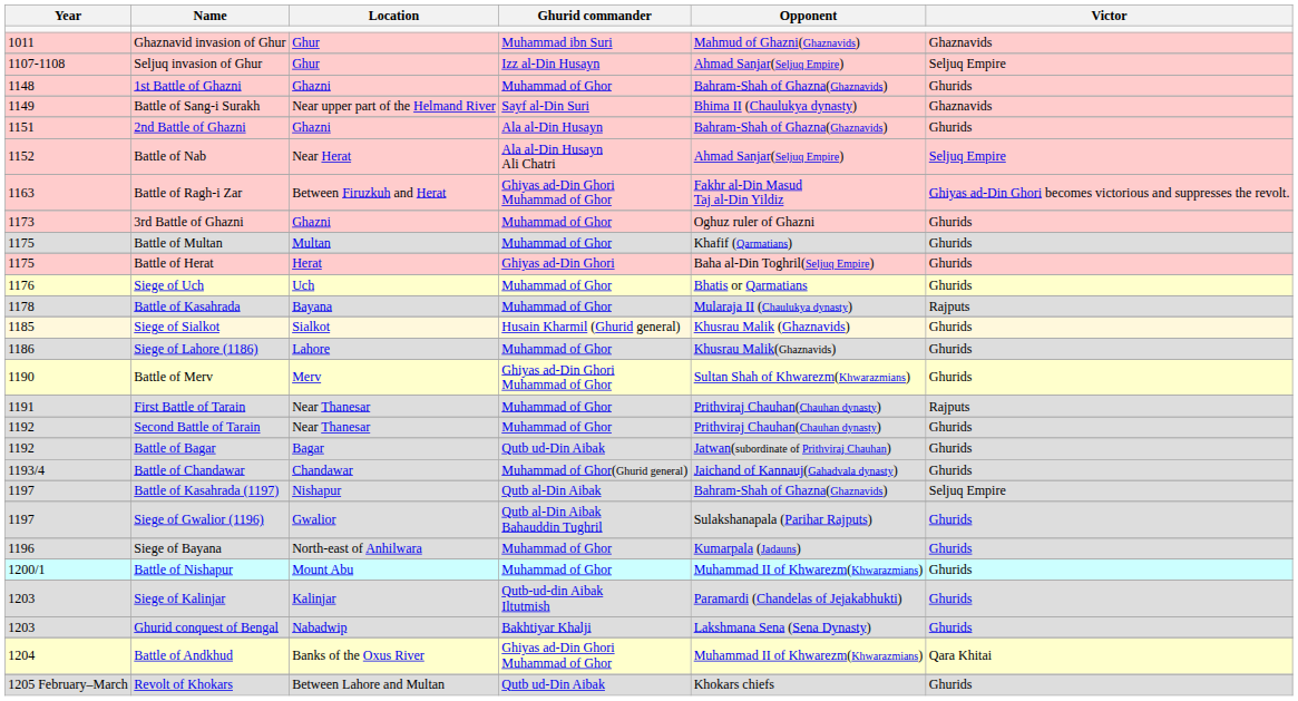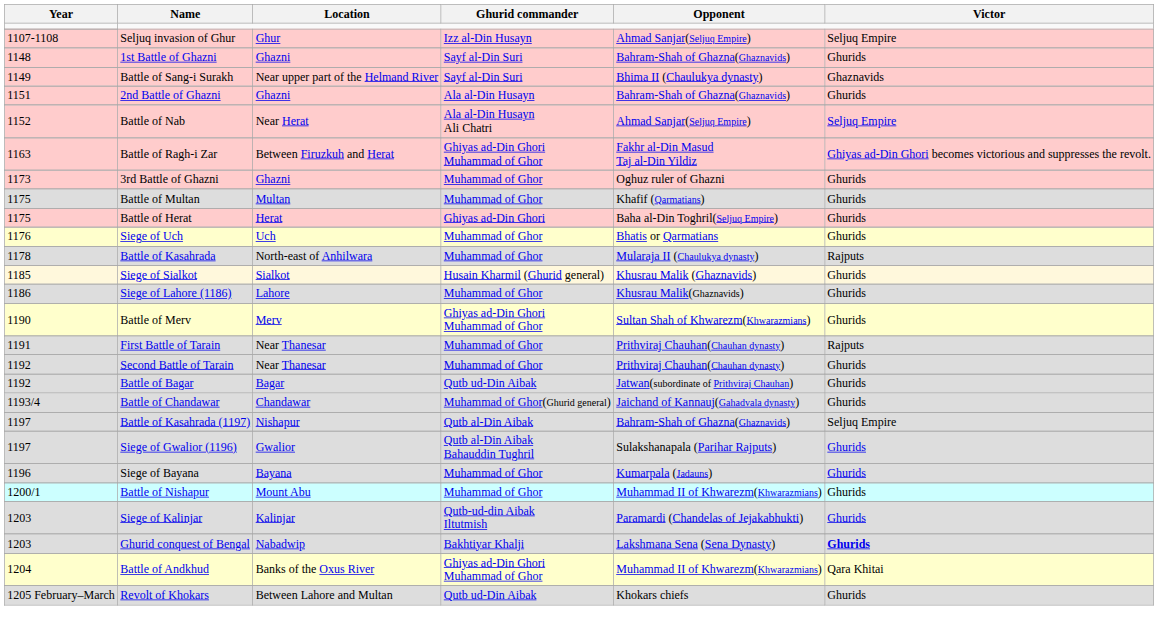 <table class="sortable wikitable">
 <tr>
 <th>Year</th>
 <th>Name</th>
 <th>Location</th>
 <th>Ghurid commander</th>
 <th>Opponent</th>
 <th>Victor</th>
 </tr>
 <tr>
 <td></td>
-</tr>
-<tr - bgcolor=#FFCCCC>
-<td>1011</td>
-<td>Ghaznavid invasion of Ghur</td>
-<td><a href='#'>Ghur</a></td>
-<td><a href='#'>Muhammad ibn Suri</a></td>
-<td><a href='#'>Mahmud of Ghazni</a>(<small><a href='#'>Ghaznavids</a></small>)</td>
-<td>Ghaznavids</td>
 </tr>
 <tr>
 </tr>
 <tr - bgcolor=#FFCCCC>
 <td>1107-1108</td>
 <td>Seljuq invasion of Ghur</td>
 <td><a href='#'>Ghur</a></td>
 <td><a href='#'>Izz al-Din Husayn</a></td>
 <td><a href='#'>Ahmad Sanjar</a>(<small><a href='#'>Seljuq Empire</a></small>)</td>
 <td>Seljuq Empire</td>
 </tr>
 <tr>
 </tr>
 <tr - bgcolor=#FFCCCC>
 <td>1148</td>
 <td><a href='#'>1st Battle of Ghazni</a></td>
 <td><a href='#'>Ghazni</a></td>
-<td><a href='#'>Muhammad of Ghor</a></td>
+<td><a href='#'>Sayf al-Din Suri</a></td>
 <td><a href='#'>Bahram-Shah of Ghazna</a>(<small><a href='#'>Ghaznavids</a></small>)</td>
 <td>Ghurids</td>
 </tr>
 <tr>
 </tr>
 <tr - bgcolor=#FFCCCC>
 <td>1149</td>
 <td>Battle of Sang-i Surakh</td>
 <td>Near upper part of the <a href='#'>Helmand River</a></td>
 <td><a href='#'>Sayf al-Din Suri</a></td>
 <td><a href='#'>Bhima II</a> (<a href='#'>Chaulukya dynasty</a>)</td>
 <td>Ghaznavids</td>
 </tr>
 <tr>
 </tr>
 <tr - bgcolor=#FFCCCC>
 <td>1151</td>
 <td><a href='#'>2nd Battle of Ghazni</a></td>
 <td><a href='#'>Ghazni</a></td>
 <td><a href='#'>Ala al-Din Husayn</a></td>
 <td><a href='#'>Bahram-Shah of Ghazna</a>(<small><a href='#'>Ghaznavids</a></small>)</td>
 <td>Ghurids</td>
 </tr>
 <tr>
 </tr>
 <tr - bgcolor=#FFCCCC>
 <td>1152</td>
 <td>Battle of Nab</td>
 <td>Near <a href='#'>Herat</a></td>
 <td><a href='#'>Ala al-Din Husayn</a><br>Ali Chatri</td>
 <td><a href='#'>Ahmad Sanjar</a>(<small><a href='#'>Seljuq Empire</a></small>)</td>
 <td><a href='#'>Seljuq Empire</a></td>
 </tr>
 <tr>
 </tr>
 <tr - bgcolor=#FFCCCC>
 <td>1163</td>
 <td>Battle of Ragh-i Zar</td>
 <td>Between <a href='#'>Firuzkuh</a> and <a href='#'>Herat</a></td>
 <td><a href='#'>Ghiyas ad-Din Ghori</a><br><a href='#'>Muhammad of Ghor</a></td>
 <td><a href='#'>Fakhr al-Din Masud</a><br><a href='#'>Taj al-Din Yildiz</a></td>
 <td><a href='#'>Ghiyas ad-Din Ghori</a> becomes victorious and suppresses the revolt.</td>
 </tr>
 <tr>
 </tr>
 <tr - bgcolor=#FFCCCC>
 <td>1173</td>
 <td>3rd Battle of Ghazni</td>
 <td><a href='#'>Ghazni</a></td>
 <td><a href='#'>Muhammad of Ghor</a></td>
 <td>Oghuz ruler of Ghazni</td>
 <td>Ghurids</td>
 </tr>
 <tr>
 </tr>
 <tr - bgcolor=#DDDDDD>
 <td>1175</td>
 <td>Battle of Multan</td>
 <td><a href='#'>Multan</a></td>
 <td><a href='#'>Muhammad of Ghor</a></td>
 <td>Khafif (<small><a href='#'>Qarmatians</a></small>)</td>
 <td>Ghurids</td>
 </tr>
 <tr>
 </tr>
 <tr - bgcolor=#FFCCCC>
 <td>1175</td>
 <td>Battle of Herat</td>
 <td><a href='#'>Herat</a></td>
 <td><a href='#'>Ghiyas ad-Din Ghori</a></td>
 <td>Baha al-Din Toghril(<small><a href='#'>Seljuq Empire</a></small>)</td>
 <td>Ghurids</td>
 </tr>
 <tr>
 </tr>
 <tr - bgcolor=#FFFFCC>
 <td>1176</td>
 <td><a href='#'>Siege of Uch</a></td>
 <td><a href='#'>Uch</a></td>
 <td><a href='#'>Muhammad of Ghor</a></td>
 <td><a href='#'>Bhatis</a> or <a href='#'>Qarmatians</a></td>
 <td>Ghurids</td>
 </tr>
 <tr>
 </tr>
 <tr - bgcolor=#DDDDDD>
 <td>1178</td>
 <td><a href='#'>Battle of Kasahrada</a></td>
-<td><a href='#'>Bayana</a></td>
+<td>North-east of <a href='#'>Anhilwara</a></td>
 <td><a href='#'>Muhammad of Ghor</a></td>
 <td><a href='#'>Mularaja II</a> (<small><a href='#'>Chaulukya dynasty</a></small>)</td>
 <td>Rajputs</td>
 </tr>
 <tr>
 </tr>
 <tr - bgcolor=Cornsilk>
 <td>1185</td>
 <td><a href='#'>Siege of Sialkot</a></td>
 <td><a href='#'>Sialkot</a></td>
 <td><a href='#'>Husain Kharmil</a> (<a href='#'>Ghurid</a> general)</td>
 <td><a href='#'>Khusrau Malik</a> (<a href='#'>Ghaznavids</a>)</td>
 <td>Ghurids </td>
 </tr>
 <tr>
 </tr>
 <tr - bgcolor=#DDDDDD>
 <td>1186</td>
 <td><a href='#'>Siege of Lahore (1186)</a></td>
 <td><a href='#'>Lahore</a></td>
 <td><a href='#'>Muhammad of Ghor</a></td>
 <td><a href='#'>Khusrau Malik</a>(<small>Ghaznavids</small>)</td>
 <td>Ghurids</td>
 </tr>
 <tr>
 </tr>
 <tr - bgcolor=#FFFFCC>
 <td>1190</td>
 <td>Battle of Merv</td>
 <td><a href='#'>Merv</a></td>
 <td><a href='#'>Ghiyas ad-Din Ghori</a><br><a href='#'>Muhammad of Ghor</a></td>
 <td><a href='#'>Sultan Shah of Khwarezm</a>(<small><a href='#'>Khwarazmians</a></small>)</td>
 <td>Ghurids</td>
 </tr>
 <tr>
 </tr>
 <tr - bgcolor=#DDDDDD>
 <td>1191</td>
 <td><a href='#'>First Battle of Tarain</a></td>
 <td>Near <a href='#'>Thanesar</a></td>
 <td><a href='#'>Muhammad of Ghor</a></td>
 <td><a href='#'>Prithviraj Chauhan</a>(<small><a href='#'>Chauhan dynasty</a></small>)</td>
 <td>Rajputs</td>
 </tr>
 <tr>
 </tr>
 <tr - bgcolor=#DDDDDD>
 <td>1192</td>
 <td><a href='#'>Second Battle of Tarain</a></td>
 <td>Near <a href='#'>Thanesar</a></td>
 <td><a href='#'>Muhammad of Ghor</a></td>
 <td><a href='#'>Prithviraj Chauhan</a>(<small><a href='#'>Chauhan dynasty</a></small>)</td>
 <td>Ghurids</td>
 </tr>
 <tr>
 </tr>
 <tr>
 </tr>
 <tr - bgcolor=#DDDDDD>
 <td>1192</td>
 <td><a href='#'>Battle of Bagar</a></td>
 <td><a href='#'>Bagar</a></td>
 <td><a href='#'>Qutb ud-Din Aibak</a></td>
 <td><a href='#'>Jatwan</a>(<small>subordinate of <a href='#'>Prithviraj Chauhan</a></small>)</td>
 <td>Ghurids</td>
 </tr>
 <tr - bgcolor=#DDDDDD>
 <td>1193/4</td>
 <td><a href='#'>Battle of Chandawar</a></td>
 <td><a href='#'>Chandawar</a></td>
 <td><a href='#'>Muhammad of Ghor</a>(<small>Ghurid general</small>)</td>
 <td><a href='#'>Jaichand of Kannauj</a>(<small><a href='#'>Gahadvala dynasty</a></small>)</td>
 <td>Ghurids</td>
 </tr>
 <tr>
 </tr>
 <tr - bgcolor=#DDDDDD>
 <td>1197</td>
 <td><a href='#'>Battle of Kasahrada (1197)</a></td>
 <td><a href='#'>Nishapur</a></td>
 <td><a href='#'>Qutb al-Din Aibak</a></td>
 <td><a href='#'>Bahram-Shah of Ghazna</a>(<small><a href='#'>Ghaznavids</a></small>)</td>
 <td>Seljuq Empire</td>
 </tr>
 <tr>
 </tr>
 <tr - bgcolor=#DDDDDD>
 <td>1197</td>
 <td><a href='#'>Siege of Gwalior (1196)</a></td>
 <td><a href='#'>Gwalior</a></td>
 <td><a href='#'>Qutb al-Din Aibak</a><br><a href='#'>Bahauddin Tughril</a></td>
 <td>Sulakshanapala (<a href='#'>Parihar Rajputs</a>)</td>
 <td><a href='#'>Ghurids</a></td>
 </tr>
 <tr>
 </tr>
 <tr - bgcolor=#DDDDDD>
 <td>1196</td>
 <td>Siege of Bayana</td>
-<td>North-east of <a href='#'>Anhilwara</a></td>
+<td><a href='#'>Bayana</a></td>
 <td><a href='#'>Muhammad of Ghor</a></td>
 <td><a href='#'>Kumarpala</a> (<small><a href='#'>Jadauns</a></small>)</td>
 <td><a href='#'>Ghurids</a></td>
 </tr>
 <tr>
 </tr>
 <tr - bgcolor=#CCFFFF>
 <td>1200/1</td>
 <td><a href='#'>Battle of Nishapur</a></td>
 <td><a href='#'>Mount Abu</a></td>
 <td><a href='#'>Muhammad of Ghor</a></td>
 <td><a href='#'>Muhammad II of Khwarezm</a>(<small><a href='#'>Khwarazmians</a></small>)</td>
 <td>Ghurids</td>
 </tr>
 <tr>
 </tr>
 <tr - bgcolor=#DDDDDD>
 <td>1203</td>
 <td><a href='#'>Siege of Kalinjar</a></td>
 <td><a href='#'>Kalinjar</a></td>
 <td><a href='#'>Qutb-ud-din Aibak</a><br><a href='#'>Iltutmish</a></td>
 <td><a href='#'>Paramardi</a> (<a href='#'>Chandelas of Jejakabhukti</a>)</td>
 <td><a href='#'>Ghurids</a></td>
 </tr>
 <tr>
 </tr>
 <tr - bgcolor=#DDDDDD>
 <td>1203</td>
 <td><a href='#'>Ghurid conquest of Bengal</a></td>
 <td><a href='#'>Nabadwip</a></td>
 <td><a href='#'>Bakhtiyar Khalji</a></td>
 <td><a href='#'>Lakshmana Sena</a> (<a href='#'>Sena Dynasty</a>)</td>
-<td><a href='#'>Ghurids</a></td>
+<td><strong><a href='#'>Ghurids</a></strong></td>
 </tr>
 <tr>
 </tr>
 <tr>
 </tr>
 <tr - bgcolor=#FFFFCC>
 <td>1204</td>
 <td><a href='#'>Battle of  Andkhud</a></td>
 <td>Banks of the <a href='#'>Oxus River</a></td>
 <td><a href='#'>Ghiyas ad-Din Ghori</a><br><a href='#'>Muhammad of Ghor</a></td>
 <td><a href='#'>Muhammad II of Khwarezm</a>(<small><a href='#'>Khwarazmians</a></small>)</td>
 <td>Qara Khitai</td>
 </tr>
 <tr>
 </tr>
 <tr - bgcolor=#DDDDDD>
 <td>1205 February–March</td>
 <td><a href='#'>Revolt of Khokars</a></td>
 <td>Between Lahore and Multan</td>
 <td><a href='#'>Qutb ud-Din Aibak</a></td>
 <td>Khokars chiefs</td>
 <td>Ghurids</td>
 </tr>
 </table>
